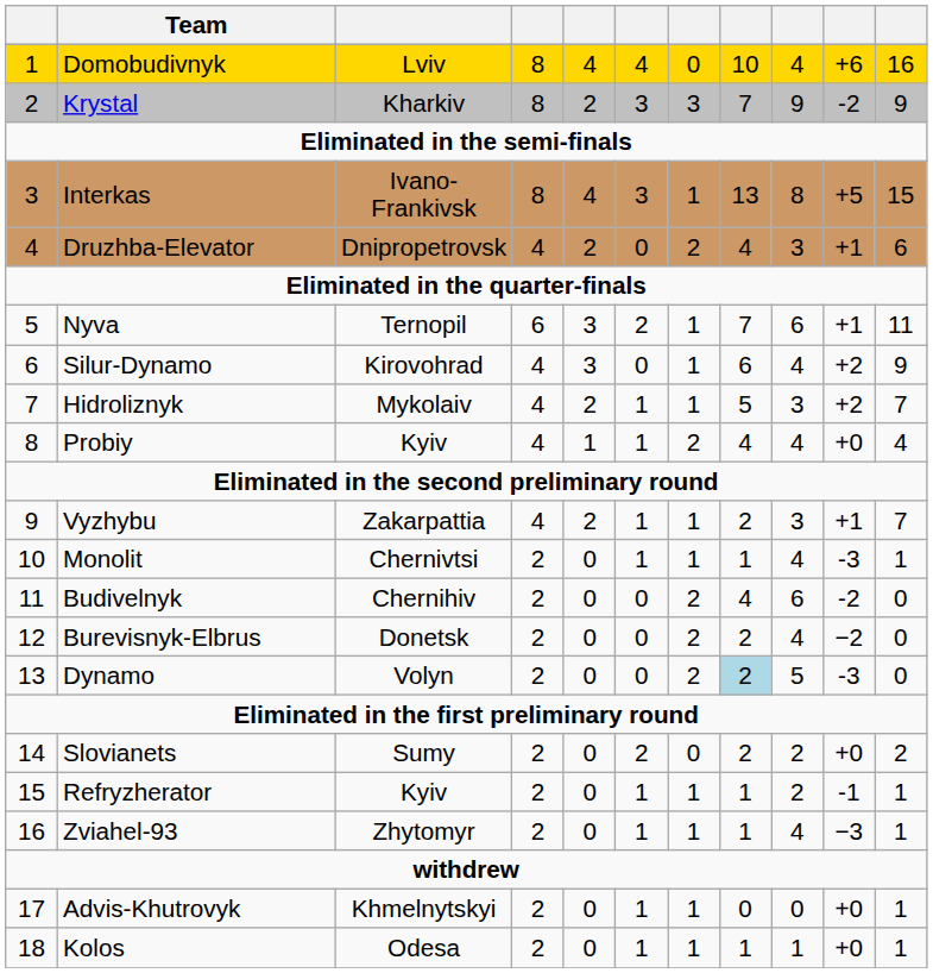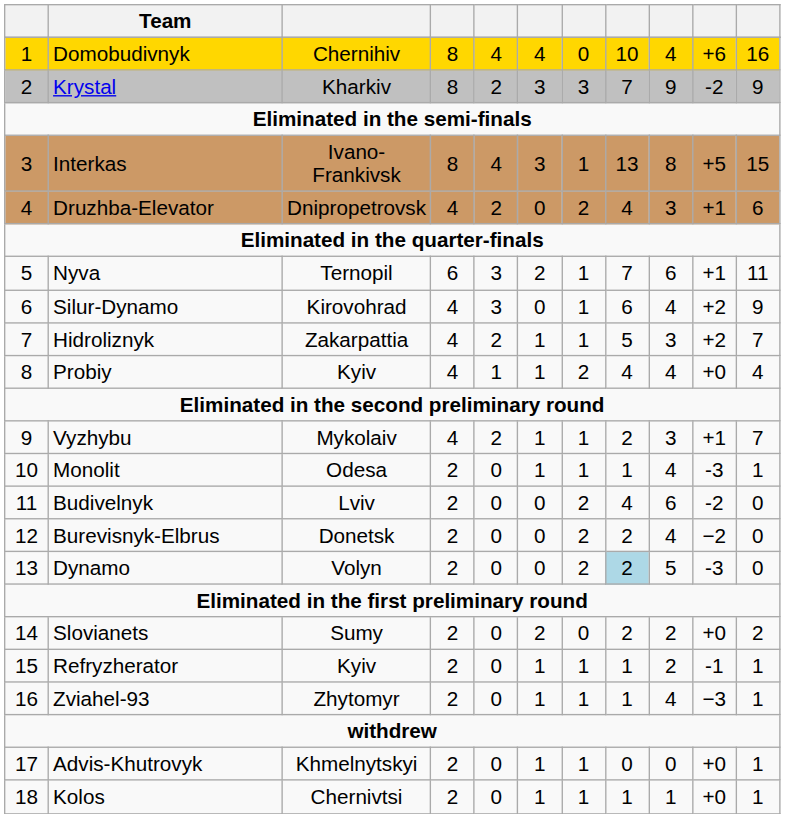 <table class="wikitable" style="font-size:95%;text-align:center">
 <tr>
 <th width=25></th>
 <th width=165>Team</th>
 <th width=25></th>
 <th width=25></th>
 <th width=25></th>
 <th width=25></th>
 <th width=25></th>
 <th width=25></th>
 <th width=25></th>
 <th width=25></th>
 <th width=25></th>
 </tr>
 <tr>
 </tr>
 <tr style="background:gold">
 <td>1</td>
 <td style="text-align:left">Domobudivnyk</td>
-<td>Lviv</td>
+<td>Chernihiv</td>
 <td>8</td>
 <td>4</td>
 <td>4</td>
 <td>0</td>
 <td>10</td>
 <td>4</td>
 <td>+6</td>
 <td>16</td>
 </tr>
 <tr style="background:silver">
 <td>2</td>
 <td style="text-align:left"><a href='#'>Krystal</a></td>
 <td>Kharkiv</td>
 <td>8</td>
 <td>2</td>
 <td>3</td>
 <td>3</td>
 <td>7</td>
 <td>9</td>
 <td>-2</td>
 <td>9</td>
 </tr>
 <tr>
 <td colspan="11"><strong>Eliminated in the semi-finals</strong></td>
 </tr>
 <tr style="background:#c96">
 <td>3</td>
 <td style="text-align:left">Interkas</td>
 <td>Ivano-Frankivsk</td>
 <td>8</td>
 <td>4</td>
 <td>3</td>
 <td>1</td>
 <td>13</td>
 <td>8</td>
 <td>+5</td>
 <td>15</td>
 </tr>
 <tr style="background:#c96">
 <td>4</td>
 <td style="text-align:left">Druzhba-Elevator</td>
 <td>Dnipropetrovsk</td>
 <td>4</td>
 <td>2</td>
 <td>0</td>
 <td>2</td>
 <td>4</td>
 <td>3</td>
 <td>+1</td>
 <td>6</td>
 </tr>
 <tr>
 <td colspan="11"><strong>Eliminated in the quarter-finals</strong></td>
 </tr>
 <tr>
 <td>5</td>
 <td style="text-align:left">Nyva</td>
 <td>Ternopil</td>
 <td>6</td>
 <td>3</td>
 <td>2</td>
 <td>1</td>
 <td>7</td>
 <td>6</td>
 <td>+1</td>
 <td>11</td>
 </tr>
 <tr>
 <td>6</td>
 <td style="text-align:left">Silur-Dynamo</td>
 <td>Kirovohrad</td>
 <td>4</td>
 <td>3</td>
 <td>0</td>
 <td>1</td>
 <td>6</td>
 <td>4</td>
 <td>+2</td>
 <td>9</td>
 </tr>
 <tr>
 <td>7</td>
 <td style="text-align:left">Hidroliznyk</td>
-<td>Mykolaiv</td>
+<td>Zakarpattia</td>
 <td>4</td>
 <td>2</td>
 <td>1</td>
 <td>1</td>
 <td>5</td>
 <td>3</td>
 <td>+2</td>
 <td>7</td>
 </tr>
 <tr>
 <td>8</td>
 <td style="text-align:left">Probiy</td>
 <td>Kyiv</td>
 <td>4</td>
 <td>1</td>
 <td>1</td>
 <td>2</td>
 <td>4</td>
 <td>4</td>
 <td>+0</td>
 <td>4</td>
 </tr>
 <tr>
 <td colspan="11"><strong>Eliminated in the second preliminary round</strong></td>
 </tr>
 <tr>
 <td>9</td>
 <td style="text-align:left">Vyzhybu</td>
-<td>Zakarpattia</td>
+<td>Mykolaiv</td>
 <td>4</td>
 <td>2</td>
 <td>1</td>
 <td>1</td>
 <td>2</td>
 <td>3</td>
 <td>+1</td>
 <td>7</td>
 </tr>
 <tr>
 <td>10</td>
 <td style="text-align:left">Monolit</td>
-<td>Chernivtsi</td>
+<td>Odesa</td>
 <td>2</td>
 <td>0</td>
 <td>1</td>
 <td>1</td>
 <td>1</td>
 <td>4</td>
 <td>-3</td>
 <td>1</td>
 </tr>
 <tr>
 <td>11</td>
 <td style="text-align:left">Budivelnyk</td>
-<td>Chernihiv</td>
+<td>Lviv</td>
 <td>2</td>
 <td>0</td>
 <td>0</td>
 <td>2</td>
 <td>4</td>
 <td>6</td>
 <td>-2</td>
 <td>0</td>
 </tr>
 <tr>
 <td>12</td>
 <td style="text-align:left">Burevisnyk-Elbrus</td>
 <td>Donetsk</td>
 <td>2</td>
 <td>0</td>
 <td>0</td>
 <td>2</td>
 <td>2</td>
 <td>4</td>
 <td>−2</td>
 <td>0</td>
 </tr>
 <tr>
 <td>13</td>
 <td style="text-align:left">Dynamo</td>
 <td>Volyn</td>
 <td>2</td>
 <td>0</td>
 <td>0</td>
 <td>2</td>
 <td style="background: lightblue;">2</td>
 <td>5</td>
 <td>-3</td>
 <td>0</td>
 </tr>
 <tr>
 <td colspan="11"><strong>Eliminated in the first preliminary round</strong></td>
 </tr>
 <tr>
 <td>14</td>
 <td style="text-align:left">Slovianets</td>
 <td>Sumy</td>
 <td>2</td>
 <td>0</td>
 <td>2</td>
 <td>0</td>
 <td>2</td>
 <td>2</td>
 <td>+0</td>
 <td>2</td>
 </tr>
 <tr>
 <td>15</td>
 <td style="text-align:left">Refryzherator</td>
 <td>Kyiv</td>
 <td>2</td>
 <td>0</td>
 <td>1</td>
 <td>1</td>
 <td>1</td>
 <td>2</td>
 <td>-1</td>
 <td>1</td>
 </tr>
 <tr>
 <td>16</td>
 <td style="text-align:left">Zviahel-93</td>
 <td>Zhytomyr</td>
 <td>2</td>
 <td>0</td>
 <td>1</td>
 <td>1</td>
 <td>1</td>
 <td>4</td>
 <td>−3</td>
 <td>1</td>
 </tr>
 <tr>
 <td colspan="11"><strong>withdrew</strong></td>
 </tr>
 <tr>
 <td>17</td>
 <td style="text-align:left">Advis-Khutrovyk</td>
 <td>Khmelnytskyi</td>
 <td>2</td>
 <td>0</td>
 <td>1</td>
 <td>1</td>
 <td>0</td>
 <td>0</td>
 <td>+0</td>
 <td>1</td>
 </tr>
 <tr>
 <td>18</td>
 <td style="text-align:left">Kolos</td>
-<td>Odesa</td>
+<td>Chernivtsi</td>
 <td>2</td>
 <td>0</td>
 <td>1</td>
 <td>1</td>
 <td>1</td>
 <td>1</td>
 <td>+0</td>
 <td>1</td>
 </tr>
 </table>
